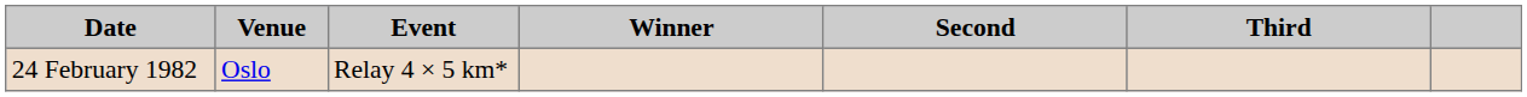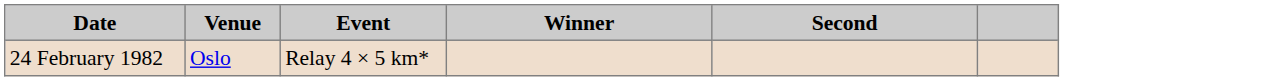 <table bgcolor="#f7f8ff" cellpadding="3" cellspacing="0" border="1" style="font-size: 95%; border: gray solid 1px; border-collapse: collapse;">
 <tr bgcolor="#CCCCCC">
 <td align="center" width="120"><strong>Date</strong></td>
 <td align="center" width="60"><strong>Venue</strong></td>
 <td align="center" width="110"><strong>Event</strong></td>
 <td align="center" width="180"><strong>Winner</strong></td>
 <td align="center" width="180"><strong>Second</strong></td>
-<td align="center" width="180"><strong>Third</strong></td>
 <td align="center" width="50"><strong></strong></td>
 </tr>
 <tr align="left" bgcolor=#EFDECD>
 <td>24 February 1982</td>
 <td> <a href='#'>Oslo</a></td>
 <td>Relay 4 × 5 km*</td>
 <td></td>
 <td></td>
 <td></td>
-<td></td>
 </tr>
 </table>
